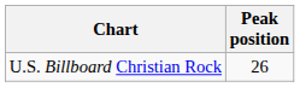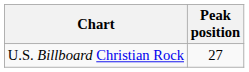 <table class="wikitable">
 <tr>
 <th align="left">Chart</th>
 <th align="center">Peak<br>position</th>
 </tr>
 <tr>
 <td align="left">U.S. <em>Billboard</em> <a href='#'>Christian Rock</a></td>
-<td style="text-align:center;">26</td>
+<td style="text-align:center;">27</td>
 </tr>
 </table>
